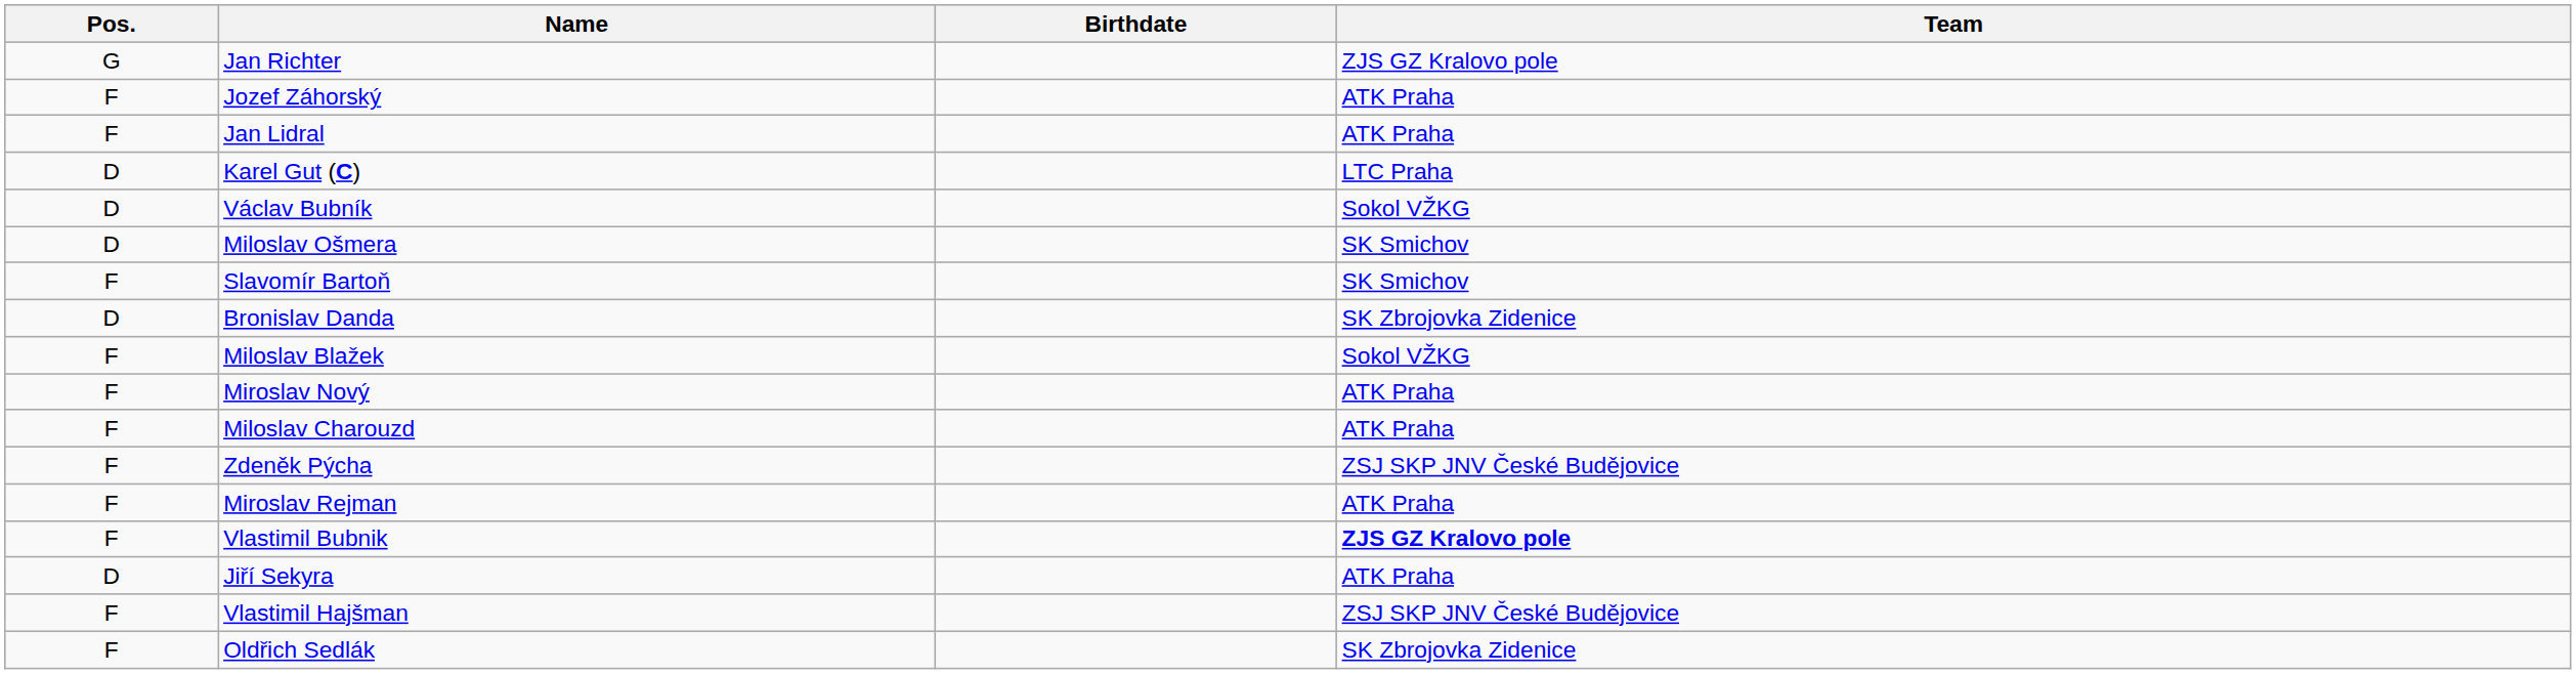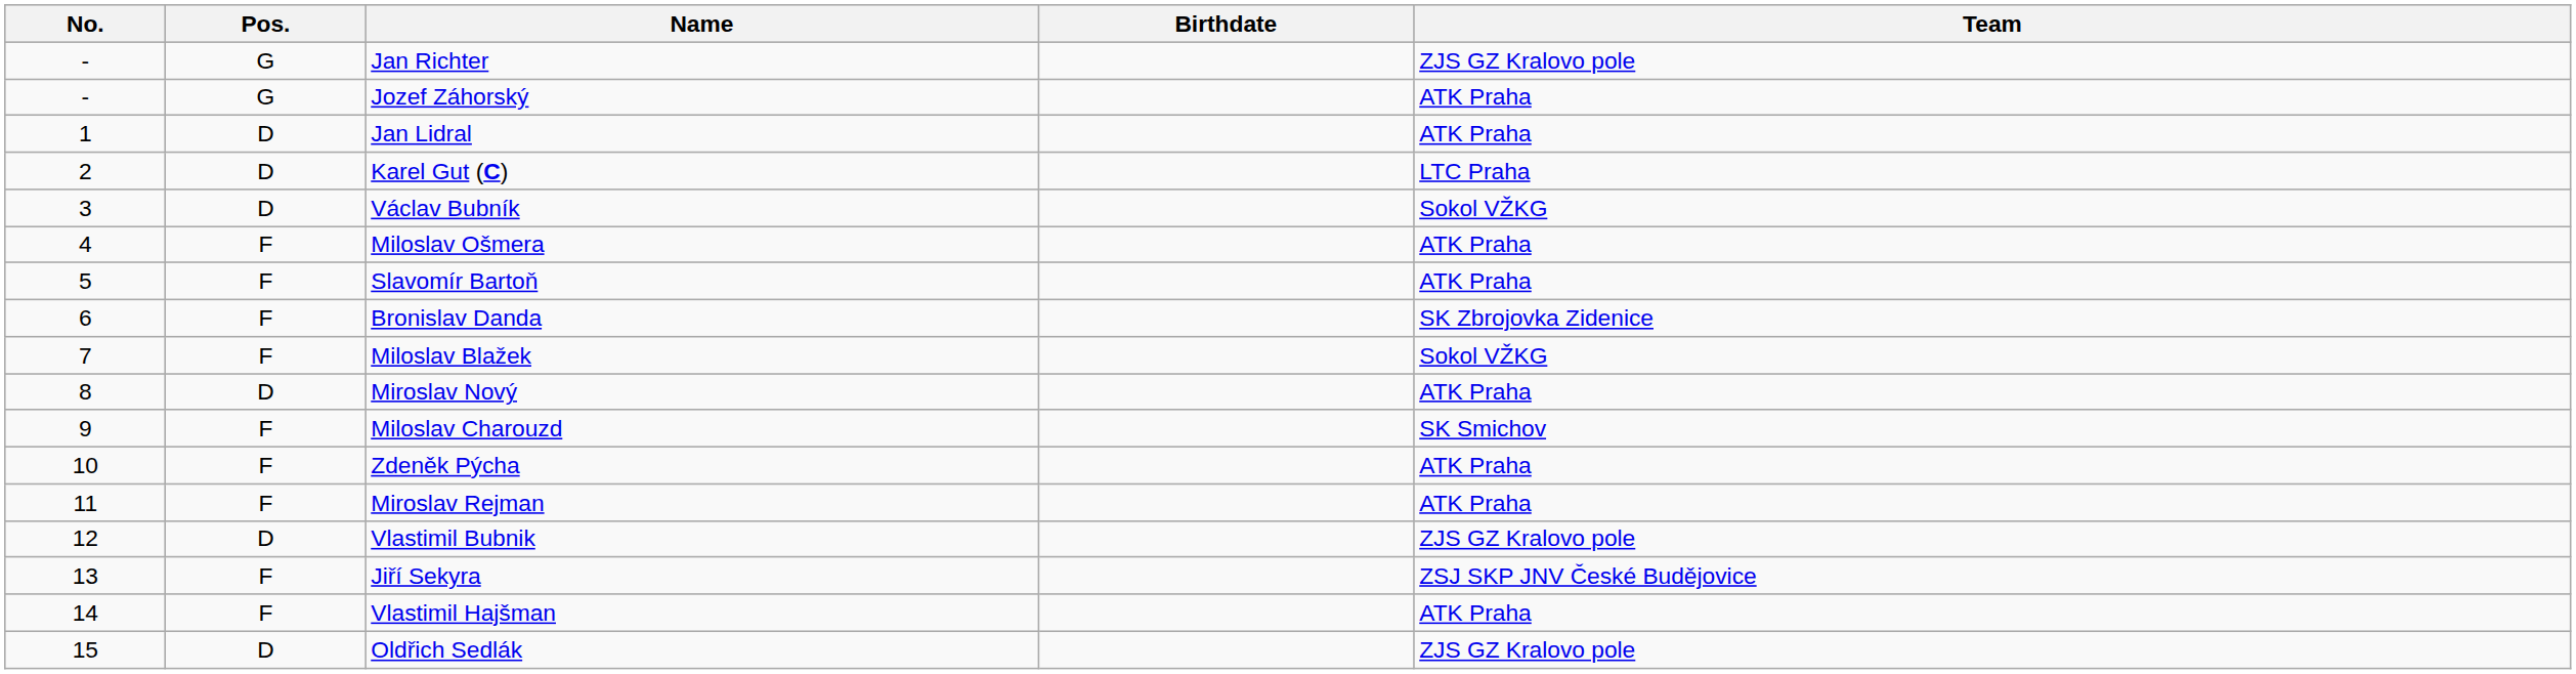 <table class="wikitable sortable" width="80%" style="font-size: 90%; text-align: center;">
 <tr>
+<th>No.</th>
 <th>Pos.</th>
 <th>Name</th>
 <th>Birthdate</th>
 <th>Team</th>
 </tr>
 <tr>
+<td>-</td>
 <td>G</td>
 <td style="text-align:left;"><a href='#'>Jan Richter</a></td>
 <td style="text-align:right;"></td>
 <td style="text-align:left;"> <a href='#'>ZJS GZ Kralovo pole</a></td>
 </tr>
 <tr>
-<td>F</td>
+<td>-</td>
+<td>G</td>
 <td style="text-align:left;"><a href='#'>Jozef Záhorský</a></td>
 <td style="text-align:right;"></td>
 <td style="text-align:left;"> <a href='#'>ATK Praha</a></td>
 </tr>
 <tr>
-<td>F</td>
+<td>1</td>
+<td>D</td>
 <td style="text-align:left;"><a href='#'>Jan Lidral</a></td>
 <td style="text-align:right;"></td>
 <td style="text-align:left;"> <a href='#'>ATK Praha</a></td>
 </tr>
 <tr>
+<td>2</td>
 <td>D</td>
 <td style="text-align:left;"><a href='#'>Karel Gut</a> (<strong><a href='#'>C</a></strong>)</td>
 <td style="text-align:right;"></td>
 <td style="text-align:left;"> <a href='#'>LTC Praha</a></td>
 </tr>
 <tr>
+<td>3</td>
 <td>D</td>
 <td style="text-align:left;"><a href='#'>Václav Bubník</a></td>
 <td style="text-align:right;"></td>
 <td style="text-align:left;"> <a href='#'>Sokol VŽKG</a></td>
 </tr>
 <tr>
-<td>D</td>
+<td>4</td>
+<td>F</td>
 <td style="text-align:left;"><a href='#'>Miloslav Ošmera</a></td>
 <td style="text-align:right;"></td>
-<td style="text-align:left;"> <a href='#'>SK Smichov</a></td>
+<td style="text-align:left;"> <a href='#'>ATK Praha</a></td>
 </tr>
 <tr>
+<td>5</td>
 <td>F</td>
 <td style="text-align:left;"><a href='#'>Slavomír Bartoň</a></td>
 <td style="text-align:right;"></td>
-<td style="text-align:left;"> <a href='#'>SK Smichov</a></td>
+<td style="text-align:left;"> <a href='#'>ATK Praha</a></td>
 </tr>
 <tr>
-<td>D</td>
+<td>6</td>
+<td>F</td>
 <td style="text-align:left;"><a href='#'>Bronislav Danda</a></td>
 <td style="text-align:right;"></td>
 <td style="text-align:left;"> <a href='#'>SK Zbrojovka Zidenice</a></td>
 </tr>
 <tr>
+<td>7</td>
 <td>F</td>
 <td style="text-align:left;"><a href='#'>Miloslav Blažek</a></td>
 <td style="text-align:right;"></td>
 <td style="text-align:left;"> <a href='#'>Sokol VŽKG</a></td>
 </tr>
 <tr>
-<td>F</td>
+<td>8</td>
+<td>D</td>
 <td style="text-align:left;"><a href='#'>Miroslav Nový</a></td>
 <td style="text-align:right;"></td>
 <td style="text-align:left;"> <a href='#'>ATK Praha</a></td>
 </tr>
 <tr>
+<td>9</td>
 <td>F</td>
 <td style="text-align:left;"><a href='#'>Miloslav Charouzd</a></td>
+<td style="text-align:right;"></td>
+<td style="text-align:left;"> <a href='#'>SK Smichov</a></td>
+</tr>
+<tr>
+<td>10</td>
+<td>F</td>
+<td style="text-align:left;"><a href='#'>Zdeněk Pýcha</a></td>
 <td style="text-align:right;"></td>
 <td style="text-align:left;"> <a href='#'>ATK Praha</a></td>
 </tr>
 <tr>
-<td>F</td>
-<td style="text-align:left;"><a href='#'>Zdeněk Pýcha</a></td>
-<td style="text-align:right;"></td>
-<td style="text-align:left;"> <a href='#'>ZSJ SKP JNV České Budějovice</a></td>
-</tr>
-<tr>
+<td>11</td>
 <td>F</td>
 <td style="text-align:left;"><a href='#'>Miroslav Rejman</a></td>
 <td style="text-align:right;"></td>
 <td style="text-align:left;"> <a href='#'>ATK Praha</a></td>
 </tr>
 <tr>
-<td>F</td>
+<td>12</td>
+<td>D</td>
 <td style="text-align:left;"><a href='#'>Vlastimil Bubnik</a></td>
 <td style="text-align:right;"></td>
-<td style="text-align:left;"><strong> <a href='#'>ZJS GZ Kralovo pole</a></strong></td>
+<td style="text-align:left;"> <a href='#'>ZJS GZ Kralovo pole</a></td>
 </tr>
 <tr>
-<td>D</td>
+<td>13</td>
+<td>F</td>
 <td style="text-align:left;"><a href='#'>Jiří Sekyra</a></td>
+<td style="text-align:right;"></td>
+<td style="text-align:left;"> <a href='#'>ZSJ SKP JNV České Budějovice</a></td>
+</tr>
+<tr>
+<td>14</td>
+<td>F</td>
+<td style="text-align:left;"><a href='#'>Vlastimil Hajšman</a></td>
 <td style="text-align:right;"></td>
 <td style="text-align:left;"> <a href='#'>ATK Praha</a></td>
 </tr>
 <tr>
-<td>F</td>
-<td style="text-align:left;"><a href='#'>Vlastimil Hajšman</a></td>
-<td style="text-align:right;"></td>
-<td style="text-align:left;"> <a href='#'>ZSJ SKP JNV České Budějovice</a></td>
-</tr>
-<tr>
-<td>F</td>
+<td>15</td>
+<td>D</td>
 <td style="text-align:left;"><a href='#'>Oldřich Sedlák</a></td>
 <td style="text-align:right;"></td>
-<td style="text-align:left;"> <a href='#'>SK Zbrojovka Zidenice</a></td>
+<td style="text-align:left;"> <a href='#'>ZJS GZ Kralovo pole</a></td>
 </tr>
 </table>
